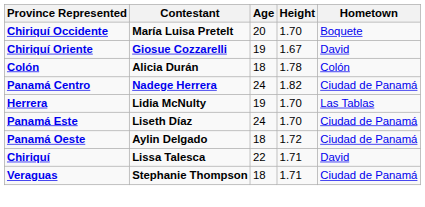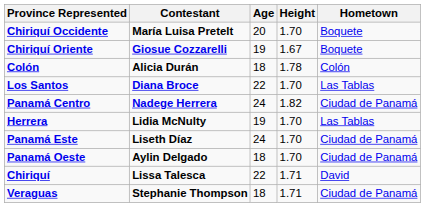 <table class="sortable wikitable">
 <tr>
 <th>Province Represented</th>
 <th>Contestant</th>
 <th>Age</th>
 <th>Height</th>
 <th>Hometown</th>
 </tr>
 <tr>
 <td><strong><a href='#'>Chiriquí Occidente</a></strong></td>
 <td><strong>María Luisa Pretelt</strong></td>
 <td>20</td>
 <td>1.70</td>
 <td><a href='#'>Boquete</a></td>
 </tr>
 <tr>
 <td><strong><a href='#'>Chiriquí Oriente</a></strong></td>
 <td><strong><a href='#'>Giosue Cozzarelli</a></strong></td>
 <td>19</td>
 <td>1.67</td>
-<td><a href='#'>David</a></td>
+<td><a href='#'>Boquete</a></td>
 </tr>
 <tr>
 <td><strong><a href='#'>Colón</a></strong></td>
 <td><strong>Alicia Durán</strong></td>
 <td>18</td>
 <td>1.78</td>
 <td><a href='#'>Colón</a></td>
+</tr>
+<tr>
+<td><strong><a href='#'>Los Santos</a></strong></td>
+<td><strong><a href='#'>Diana Broce</a></strong></td>
+<td>22</td>
+<td>1.70</td>
+<td><a href='#'>Las Tablas</a></td>
 </tr>
 <tr>
 <td><strong><a href='#'>Panamá Centro</a></strong></td>
 <td><strong><a href='#'>Nadege Herrera</a></strong></td>
 <td>24</td>
 <td>1.82</td>
 <td><a href='#'>Ciudad de Panamá</a></td>
 </tr>
 <tr>
 <td><strong><a href='#'>Herrera</a></strong></td>
 <td><strong>Lidia McNulty</strong></td>
 <td>19</td>
 <td>1.70</td>
 <td><a href='#'>Las Tablas</a></td>
 </tr>
 <tr>
 <td><strong><a href='#'>Panamá Este</a></strong></td>
 <td><strong>Liseth Díaz</strong></td>
 <td>24</td>
 <td>1.70</td>
 <td><a href='#'>Ciudad de Panamá</a></td>
 </tr>
 <tr>
 <td><strong><a href='#'>Panamá Oeste</a></strong></td>
 <td><strong>Aylin Delgado</strong></td>
 <td>18</td>
-<td>1.72</td>
+<td>1.70</td>
 <td><a href='#'>Ciudad de Panamá</a></td>
 </tr>
 <tr>
 <td><strong><a href='#'>Chiriquí</a></strong></td>
 <td><strong>Lissa Talesca</strong></td>
 <td>22</td>
 <td>1.71</td>
 <td><a href='#'>David</a></td>
 </tr>
 <tr>
 <td><strong><a href='#'>Veraguas</a></strong></td>
 <td><strong>Stephanie Thompson</strong></td>
 <td>18</td>
 <td>1.71</td>
 <td><a href='#'>Ciudad de Panamá</a></td>
 </tr>
 </table>
